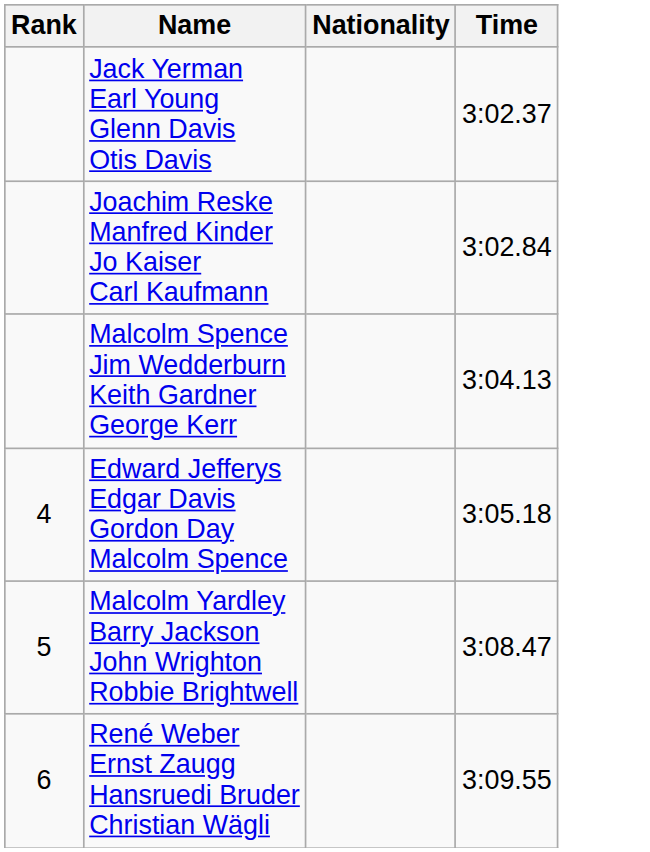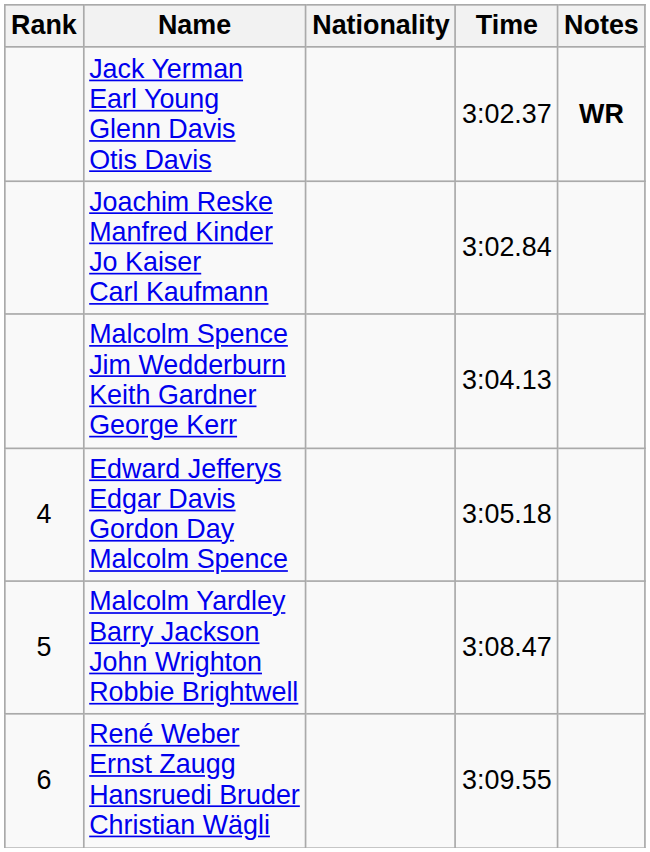 <table class="wikitable sortable" style="text-align:center">
 <tr>
 <th>Rank</th>
 <th>Name</th>
 <th>Nationality</th>
 <th>Time</th>
+<th>Notes</th>
 </tr>
 <tr>
 <td></td>
 <td align=left><a href='#'>Jack Yerman</a><br><a href='#'>Earl Young</a><br><a href='#'>Glenn Davis</a><br><a href='#'>Otis Davis</a></td>
 <td align=left></td>
 <td>3:02.37</td>
+<td><strong>WR</strong></td>
 </tr>
 <tr>
 <td></td>
 <td align=left><a href='#'>Joachim Reske</a><br><a href='#'>Manfred Kinder</a><br><a href='#'>Jo Kaiser</a><br><a href='#'>Carl Kaufmann</a></td>
 <td align=left></td>
 <td>3:02.84</td>
+<td></td>
 </tr>
 <tr>
 <td></td>
 <td align=left><a href='#'>Malcolm Spence</a><br><a href='#'>Jim Wedderburn</a><br><a href='#'>Keith Gardner</a><br><a href='#'>George Kerr</a></td>
 <td align=left></td>
 <td>3:04.13</td>
+<td></td>
 </tr>
 <tr>
 <td>4</td>
 <td align=left><a href='#'>Edward Jefferys</a><br><a href='#'>Edgar Davis</a><br><a href='#'>Gordon Day</a><br><a href='#'>Malcolm Spence</a></td>
 <td align=left></td>
 <td>3:05.18</td>
+<td></td>
 </tr>
 <tr>
 <td>5</td>
 <td align=left><a href='#'>Malcolm Yardley</a><br><a href='#'>Barry Jackson</a><br><a href='#'>John Wrighton</a><br><a href='#'>Robbie Brightwell</a></td>
 <td align=left></td>
 <td>3:08.47</td>
+<td></td>
 </tr>
 <tr>
 <td>6</td>
 <td align=left><a href='#'>René Weber</a><br><a href='#'>Ernst Zaugg</a><br><a href='#'>Hansruedi Bruder</a><br><a href='#'>Christian Wägli</a></td>
 <td align=left></td>
 <td>3:09.55</td>
+<td></td>
 </tr>
 </table>
